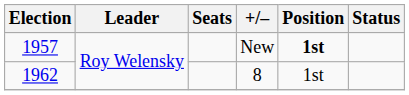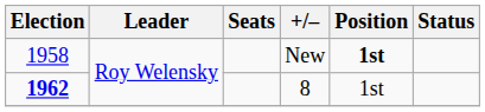 <table class="wikitable" style="text-align:center">
 <tr>
 <th>Election</th>
 <th>Leader</th>
 <th>Seats</th>
 <th>+/–</th>
 <th>Position</th>
 <th>Status</th>
 </tr>
 <tr>
-<td><a href='#'>1957</a></td>
+<td><a href='#'>1958</a></td>
 <td rowspan="2"><a href='#'>Roy Welensky</a></td>
 <td></td>
 <td>New</td>
 <td><strong>1st</strong></td>
 <td></td>
 </tr>
 <tr>
-<td><a href='#'>1962</a></td>
+<td><strong><a href='#'>1962</a></strong></td>
 <td></td>
 <td> 8</td>
 <td> 1st</td>
 <td></td>
 </tr>
 <tr>
 </tr>
 </table>
